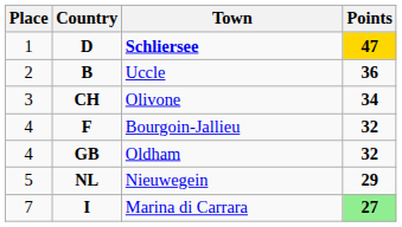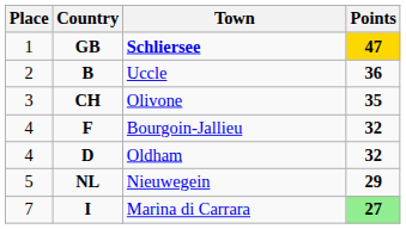 <table class="wikitable">
 <tr>
 <th width="25">Place</th>
 <th width="25">Country</th>
 <th width="200">Town</th>
 <th width="25">Points</th>
 </tr>
 <tr>
 <td align="center">1</td>
-<td align="center"><strong>D</strong></td>
+<td align="center"><strong>GB</strong></td>
 <td align="left"><strong><a href='#'>Schliersee</a></strong></td>
 <td align="center"; style="background-color:gold;"><strong>47</strong></td>
 </tr>
 <tr>
 <td align="center">2</td>
 <td align="center"><strong>B</strong></td>
 <td align="left"><a href='#'>Uccle</a></td>
 <td align="center"><strong>36</strong></td>
 </tr>
 <tr>
 <td align="center">3</td>
 <td align="center"><strong>CH</strong></td>
 <td align="left"><a href='#'>Olivone</a></td>
-<td align="center"><strong>34</strong></td>
+<td align="center"><strong>35</strong></td>
 </tr>
 <tr>
 <td align="center">4</td>
 <td align="center"><strong>F</strong></td>
 <td align="left"><a href='#'>Bourgoin-Jallieu</a></td>
 <td align="center"><strong>32</strong></td>
 </tr>
 <tr>
 <td align="center">4</td>
-<td align="center"><strong>GB</strong></td>
+<td align="center"><strong>D</strong></td>
 <td align="left"><a href='#'>Oldham</a></td>
 <td align="center"><strong>32</strong></td>
 </tr>
 <tr>
 <td align="center">5</td>
 <td align="center"><strong>NL</strong></td>
 <td align="left"><a href='#'>Nieuwegein</a></td>
 <td align="center"><strong>29</strong></td>
 </tr>
 <tr>
 <td align="center">7</td>
 <td align="center"><strong>I</strong></td>
 <td align="left"><a href='#'>Marina di Carrara</a></td>
 <td align="center" style="background: lightgreen;"><strong>27</strong></td>
 </tr>
 </table>
